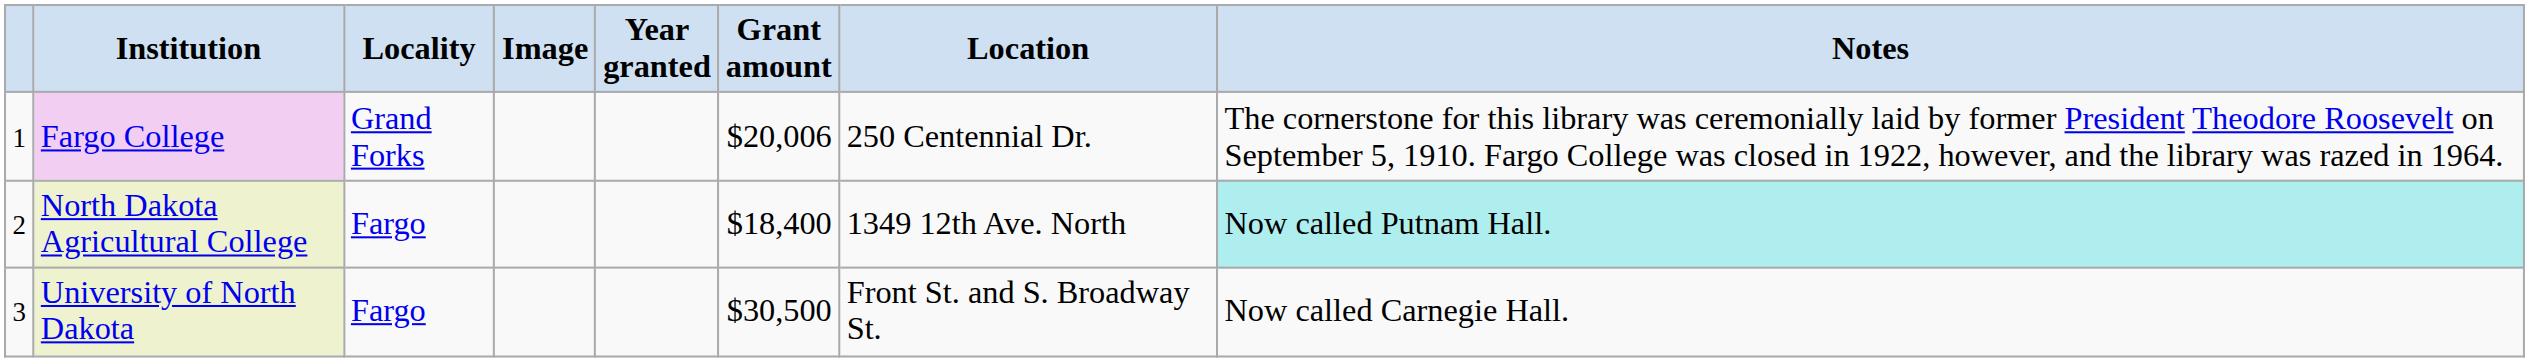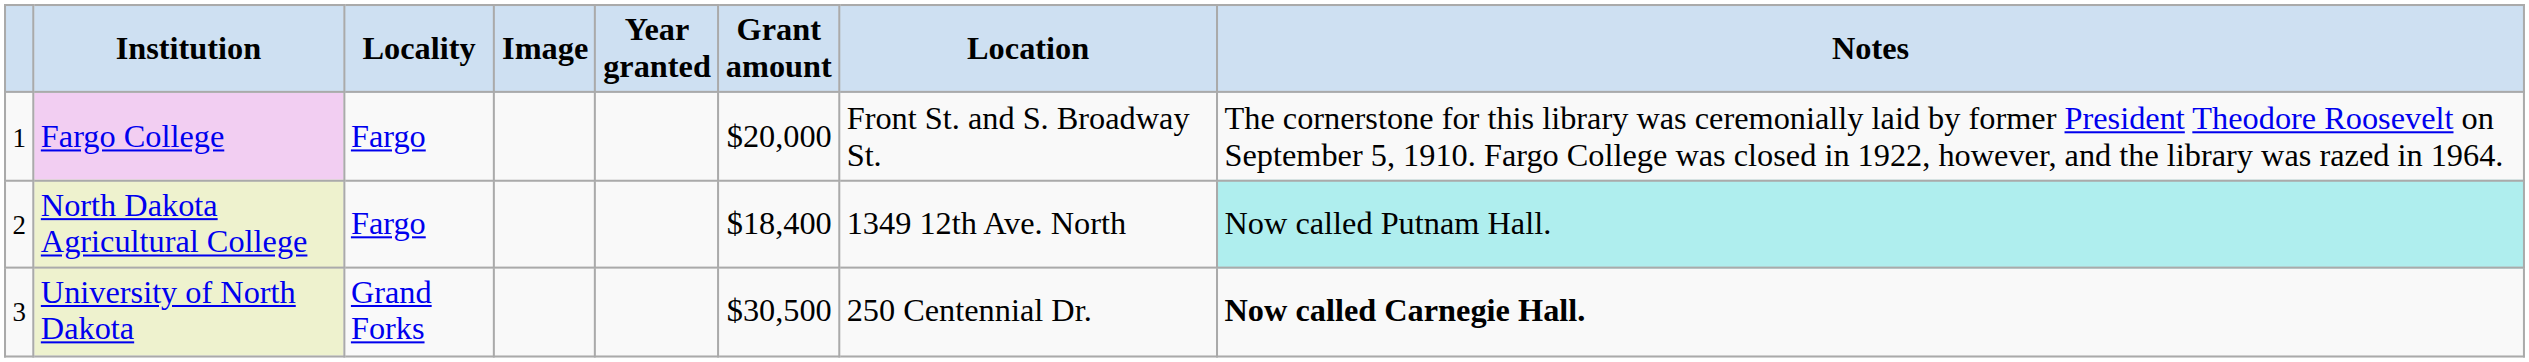 <table class="wikitable sortable" align="center">
 <tr>
 <th style="background-color:#CEE0F2;"></th>
 <th style="background-color:#CEE0F2;">Institution</th>
 <th style="background-color:#CEE0F2;">Locality</th>
 <th style="background-color:#CEE0F2;" class="unsortable">Image</th>
 <th style="background-color:#CEE0F2;">Year<br>granted</th>
 <th style="background-color:#CEE0F2;">Grant<br>amount</th>
 <th style="background-color:#CEE0F2;" width=15%>Location</th>
 <th style="background-color:#CEE0F2;" class="unsortable">Notes</th>
 </tr>
 <tr ->
 <td align=center><small>1</small></td>
 <td style=background-color:#F2CEF2;><a href='#'>Fargo College</a></td>
-<td><a href='#'>Grand Forks</a></td>
+<td><a href='#'>Fargo</a></td>
 <td></td>
 <td></td>
-<td align=right>$20,006</td>
-<td>250 Centennial Dr.</td>
+<td align=right>$20,000</td>
+<td>Front St. and S. Broadway St.<br><small></small></td>
 <td>The cornerstone for this library was ceremonially laid by former <a href='#'>President</a> <a href='#'>Theodore Roosevelt</a> on September 5, 1910. Fargo College was closed in 1922, however, and the library was razed in 1964.</td>
 </tr>
 <tr ->
 <td><small>2</small></td>
 <td style="background-color:#EEF2CE;"><a href='#'>North Dakota Agricultural College</a></td>
 <td><a href='#'>Fargo</a></td>
 <td></td>
 <td></td>
 <td align=right>$18,400</td>
 <td>1349 12th Ave. North</td>
 <td style="background: paleturquoise;">Now called Putnam Hall.</td>
 </tr>
 <tr ->
 <td align=center><small>3</small></td>
 <td style="background-color:#EEF2CE;"><a href='#'>University of North Dakota</a></td>
-<td><a href='#'>Fargo</a></td>
+<td><a href='#'>Grand Forks</a></td>
 <td></td>
 <td></td>
 <td align=right>$30,500</td>
-<td>Front St. and S. Broadway St.<br><small></small></td>
-<td>Now called Carnegie Hall.</td>
+<td>250 Centennial Dr.</td>
+<td><strong>Now called Carnegie Hall.</strong></td>
 </tr>
 </table>
